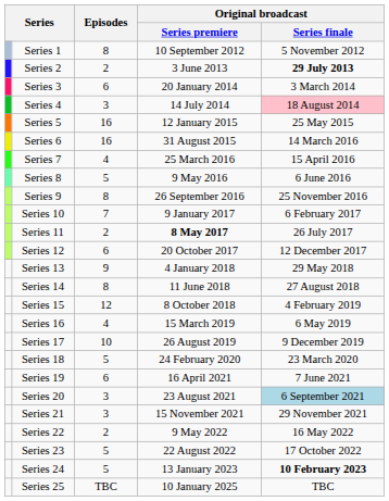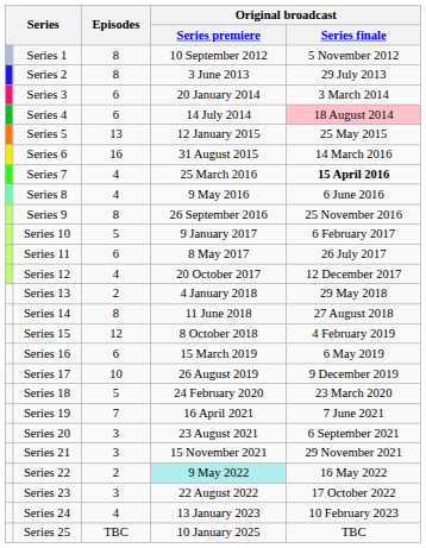 <table class="wikitable" style="text-align:center; width:60%;">
 <tr>
 <th colspan=2 rowspan=2>Series</th>
 <th rowspan=2>Episodes</th>
 <th colspan=2>Original broadcast</th>
 </tr>
 <tr>
 <th><a href='#'>Series premiere</a></th>
 <th><a href='#'>Series finale</a></th>
 </tr>
 <tr>
 <td style="background:#AABDD9;"></td>
 <td>Series 1</td>
 <td>8</td>
 <td>10 September 2012</td>
 <td>5 November 2012</td>
 </tr>
 <tr>
 <td style="background:#2211FF;"></td>
 <td>Series 2</td>
-<td>2</td>
+<td>8</td>
 <td>3 June 2013</td>
-<td><strong>29 July 2013</strong></td>
+<td>29 July 2013</td>
 </tr>
 <tr>
 <td style="background:#FA126A;"></td>
 <td>Series 3</td>
 <td>6</td>
 <td>20 January 2014</td>
 <td>3 March 2014</td>
 </tr>
 <tr>
 <td style="background:#05BF24;"></td>
 <td>Series 4</td>
-<td>3</td>
+<td>6</td>
 <td>14 July 2014</td>
 <td style="background: pink;">18 August 2014</td>
 </tr>
 <tr>
 <td style="background:#FF7700;"></td>
 <td>Series 5</td>
-<td>16</td>
+<td>13</td>
 <td>12 January 2015</td>
 <td>25 May 2015</td>
 </tr>
 <tr>
 <td style="background:#EEEE00;"></td>
 <td>Series 6</td>
 <td>16</td>
 <td>31 August 2015</td>
 <td>14 March 2016</td>
 </tr>
 <tr>
 <td style="background:#22FF11;"></td>
 <td>Series 7</td>
 <td>4</td>
 <td>25 March 2016</td>
-<td>15 April 2016</td>
+<td><strong>15 April 2016</strong></td>
 </tr>
 <tr>
 <td style="background:#66FFAA;"></td>
 <td>Series 8</td>
-<td>5</td>
+<td>4</td>
 <td>9 May 2016</td>
 <td>6 June 2016</td>
 </tr>
 <tr>
 <td style="background:#BBFF66;"></td>
 <td>Series 9</td>
 <td>8</td>
 <td>26 September 2016</td>
 <td>25 November 2016</td>
 </tr>
 <tr>
 <td style="background:#BBFF66;"></td>
 <td>Series 10</td>
-<td>7</td>
+<td>5</td>
 <td>9 January 2017</td>
 <td>6 February 2017</td>
 </tr>
 <tr>
 <td style="background:#BBFF66;"></td>
 <td>Series 11</td>
-<td>2</td>
-<td><strong>8 May 2017</strong></td>
+<td>6</td>
+<td>8 May 2017</td>
 <td>26 July 2017</td>
 </tr>
 <tr>
 <td style="background:#BBFF66;"></td>
 <td>Series 12</td>
-<td>6</td>
+<td>4</td>
 <td>20 October 2017</td>
 <td>12 December 2017</td>
 </tr>
 <tr>
 <td></td>
 <td>Series 13</td>
-<td>9</td>
+<td>2</td>
 <td>4 January 2018</td>
 <td>29 May 2018</td>
 </tr>
 <tr>
 <td></td>
 <td>Series 14</td>
 <td>8</td>
 <td>11 June 2018</td>
 <td>27 August 2018</td>
 </tr>
 <tr>
 <td></td>
 <td>Series 15</td>
 <td>12</td>
 <td>8 October 2018</td>
 <td>4 February 2019</td>
 </tr>
 <tr>
 <td></td>
 <td>Series 16</td>
-<td>4</td>
+<td>6</td>
 <td>15 March 2019</td>
 <td>6 May 2019</td>
 </tr>
 <tr>
 <td></td>
 <td>Series 17</td>
 <td>10</td>
 <td>26 August 2019</td>
 <td>9 December 2019</td>
 </tr>
 <tr>
 <td></td>
 <td>Series 18</td>
 <td>5</td>
 <td>24 February 2020</td>
 <td>23 March 2020</td>
 </tr>
 <tr>
 <td></td>
 <td>Series 19</td>
-<td>6</td>
+<td>7</td>
 <td>16 April 2021</td>
 <td>7 June 2021</td>
 </tr>
 <tr>
 <td></td>
 <td>Series 20</td>
 <td>3</td>
 <td>23 August 2021</td>
-<td style="background: lightblue;">6 September 2021</td>
+<td>6 September 2021</td>
 </tr>
 <tr>
 <td></td>
 <td>Series 21</td>
 <td>3</td>
 <td>15 November 2021</td>
 <td>29 November 2021</td>
 </tr>
 <tr>
 <td></td>
 <td>Series 22</td>
 <td>2</td>
-<td>9 May 2022</td>
+<td style="background: paleturquoise;">9 May 2022</td>
 <td>16 May 2022</td>
 </tr>
 <tr>
 <td></td>
 <td>Series 23</td>
-<td>5</td>
+<td>3</td>
 <td>22 August 2022</td>
 <td>17 October 2022</td>
 </tr>
 <tr>
 <td></td>
 <td>Series 24</td>
-<td>5</td>
+<td>4</td>
 <td>13 January 2023</td>
-<td><strong>10 February 2023</strong></td>
+<td>10 February 2023</td>
 </tr>
 <tr>
 <td></td>
 <td>Series 25</td>
 <td>TBC</td>
 <td>10 January 2025</td>
 <td>TBC</td>
 </tr>
 </table>
